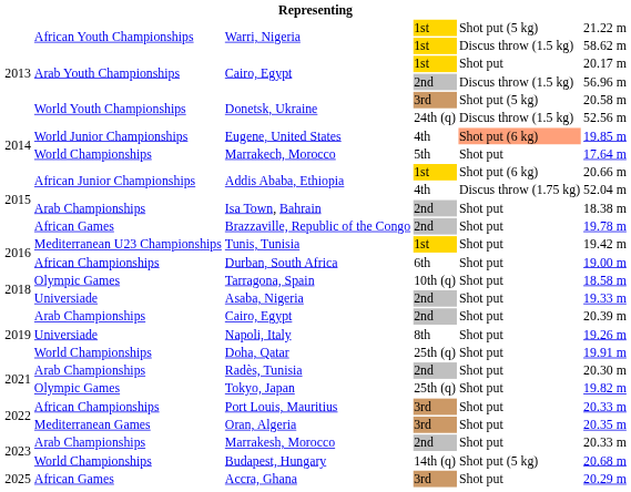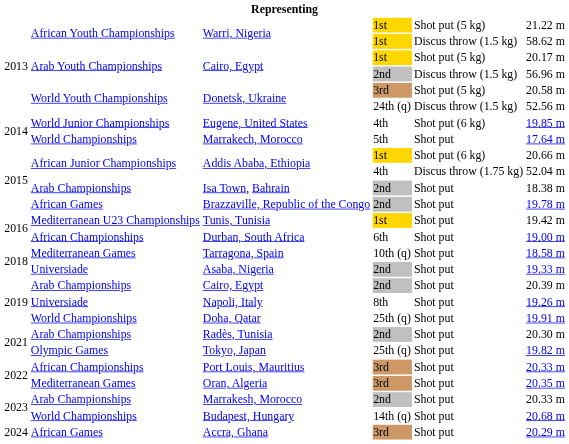 <table>
 <tr>
 <th colspan="6">Representing </th>
 </tr>
 <tr>
 <td rowspan=6>2013</td>
 <td rowspan=2><a href='#'>African Youth Championships</a></td>
 <td rowspan=2><a href='#'>Warri, Nigeria</a></td>
 <td bgcolor=gold>1st</td>
 <td>Shot put (5 kg)</td>
 <td>21.22 m</td>
 </tr>
 <tr>
 <td bgcolor=gold>1st</td>
 <td>Discus throw (1.5 kg)</td>
 <td>58.62 m</td>
 </tr>
 <tr>
 <td rowspan=2><a href='#'>Arab Youth Championships</a></td>
 <td rowspan=2><a href='#'>Cairo, Egypt</a></td>
 <td bgcolor=gold>1st</td>
-<td>Shot put</td>
+<td>Shot put (5 kg)</td>
 <td>20.17 m</td>
 </tr>
 <tr>
 <td bgcolor=silver>2nd</td>
 <td>Discus throw (1.5 kg)</td>
 <td>56.96 m</td>
 </tr>
 <tr>
 <td rowspan=2><a href='#'>World Youth Championships</a></td>
 <td rowspan=2><a href='#'>Donetsk, Ukraine</a></td>
 <td bgcolor=cc9966>3rd</td>
 <td>Shot put (5 kg)</td>
 <td>20.58 m</td>
 </tr>
 <tr>
 <td>24th (q)</td>
 <td>Discus throw (1.5 kg)</td>
 <td>52.56 m</td>
 </tr>
 <tr>
 <td rowspan=2>2014</td>
 <td><a href='#'>World Junior Championships</a></td>
 <td><a href='#'>Eugene, United States</a></td>
 <td>4th</td>
-<td style="background: lightsalmon;">Shot put (6 kg)</td>
+<td>Shot put (6 kg)</td>
 <td><a href='#'>19.85 m</a></td>
 </tr>
 <tr>
 <td><a href='#'>World Championships</a></td>
 <td><a href='#'>Marrakech, Morocco</a></td>
 <td>5th</td>
 <td>Shot put</td>
 <td><a href='#'>17.64 m</a></td>
 </tr>
 <tr>
 <td rowspan=4>2015</td>
 <td rowspan=2><a href='#'>African Junior Championships</a></td>
 <td rowspan=2><a href='#'>Addis Ababa, Ethiopia</a></td>
 <td bgcolor=gold>1st</td>
 <td>Shot put (6 kg)</td>
 <td>20.66 m</td>
 </tr>
 <tr>
 <td>4th</td>
 <td>Discus throw (1.75 kg)</td>
 <td>52.04 m</td>
 </tr>
 <tr>
 <td><a href='#'>Arab Championships</a></td>
 <td><a href='#'>Isa Town</a>, <a href='#'>Bahrain</a></td>
 <td bgcolor=silver>2nd</td>
 <td>Shot put</td>
 <td>18.38 m</td>
 </tr>
 <tr>
 <td><a href='#'>African Games</a></td>
 <td><a href='#'>Brazzaville, Republic of the Congo</a></td>
 <td bgcolor=silver>2nd</td>
 <td>Shot put</td>
 <td><a href='#'>19.78 m</a></td>
 </tr>
 <tr>
 <td rowspan=2>2016</td>
 <td><a href='#'>Mediterranean U23 Championships</a></td>
 <td><a href='#'>Tunis, Tunisia</a></td>
 <td bgcolor=gold>1st</td>
 <td>Shot put</td>
 <td>19.42 m</td>
 </tr>
 <tr>
 <td><a href='#'>African Championships</a></td>
 <td><a href='#'>Durban, South Africa</a></td>
 <td>6th</td>
 <td>Shot put</td>
 <td><a href='#'>19.00 m</a></td>
 </tr>
 <tr>
 <td rowspan=2>2018</td>
-<td><a href='#'>Olympic Games</a></td>
+<td><a href='#'>Mediterranean Games</a></td>
 <td><a href='#'>Tarragona, Spain</a></td>
 <td>10th (q)</td>
 <td>Shot put</td>
 <td><a href='#'>18.58 m</a></td>
 </tr>
 <tr>
 <td><a href='#'>Universiade</a></td>
 <td><a href='#'>Asaba, Nigeria</a></td>
 <td bgcolor=silver>2nd</td>
 <td>Shot put</td>
 <td><a href='#'>19.33 m</a></td>
 </tr>
 <tr>
 <td rowspan=3>2019</td>
 <td><a href='#'>Arab Championships</a></td>
 <td><a href='#'>Cairo, Egypt</a></td>
 <td bgcolor=silver>2nd</td>
 <td>Shot put</td>
 <td>20.39 m</td>
 </tr>
 <tr>
 <td><a href='#'>Universiade</a></td>
 <td><a href='#'>Napoli, Italy</a></td>
 <td>8th</td>
 <td>Shot put</td>
 <td><a href='#'>19.26 m</a></td>
 </tr>
 <tr>
 <td><a href='#'>World Championships</a></td>
 <td><a href='#'>Doha, Qatar</a></td>
 <td>25th (q)</td>
 <td>Shot put</td>
 <td><a href='#'>19.91 m</a></td>
 </tr>
 <tr>
 <td rowspan=2>2021</td>
 <td><a href='#'>Arab Championships</a></td>
 <td><a href='#'>Radès, Tunisia</a></td>
 <td bgcolor=silver>2nd</td>
 <td>Shot put</td>
 <td>20.30 m</td>
 </tr>
 <tr>
 <td><a href='#'>Olympic Games</a></td>
 <td><a href='#'>Tokyo, Japan</a></td>
 <td>25th (q)</td>
 <td>Shot put</td>
 <td><a href='#'>19.82 m</a></td>
 </tr>
 <tr>
 <td rowspan=2>2022</td>
 <td><a href='#'>African Championships</a></td>
 <td><a href='#'>Port Louis, Mauritius</a></td>
 <td bgcolor=cc9966>3rd</td>
 <td>Shot put</td>
 <td><a href='#'>20.33 m</a></td>
 </tr>
 <tr>
 <td><a href='#'>Mediterranean Games</a></td>
 <td><a href='#'>Oran, Algeria</a></td>
 <td bgcolor=cc9966>3rd</td>
 <td>Shot put</td>
 <td><a href='#'>20.35 m</a></td>
 </tr>
 <tr>
 <td rowspan=2>2023</td>
 <td><a href='#'>Arab Championships</a></td>
 <td><a href='#'>Marrakesh, Morocco</a></td>
 <td bgcolor=silver>2nd</td>
 <td>Shot put</td>
 <td>20.33 m</td>
 </tr>
 <tr>
 <td><a href='#'>World Championships</a></td>
 <td><a href='#'>Budapest, Hungary</a></td>
 <td>14th (q)</td>
-<td>Shot put (5 kg)</td>
+<td>Shot put</td>
 <td><a href='#'>20.68 m</a></td>
 </tr>
 <tr>
-<td>2025</td>
+<td>2024</td>
 <td><a href='#'>African Games</a></td>
 <td><a href='#'>Accra, Ghana</a></td>
 <td bgcolor=cc9966>3rd</td>
 <td>Shot put</td>
 <td><a href='#'>20.29 m</a></td>
 </tr>
 </table>
